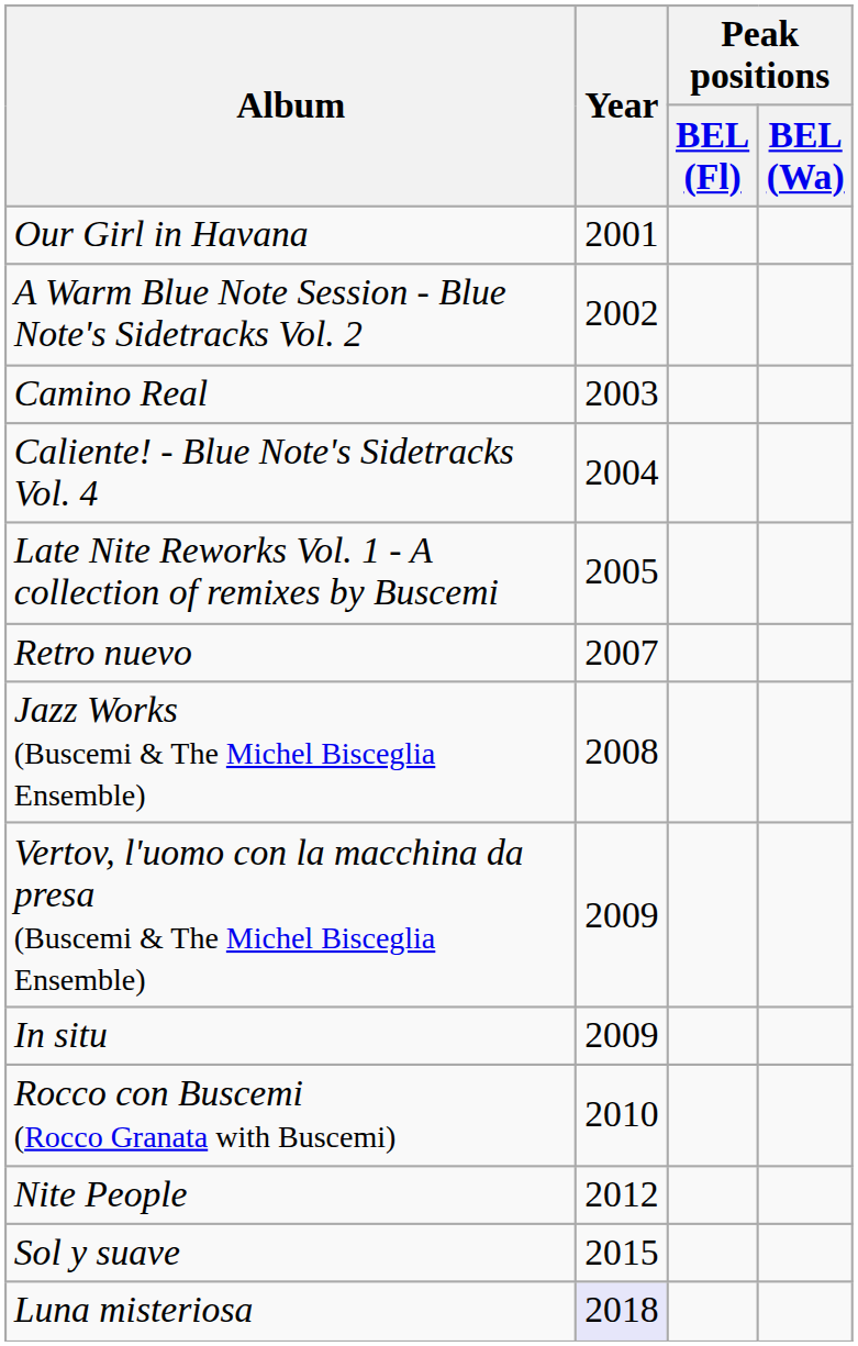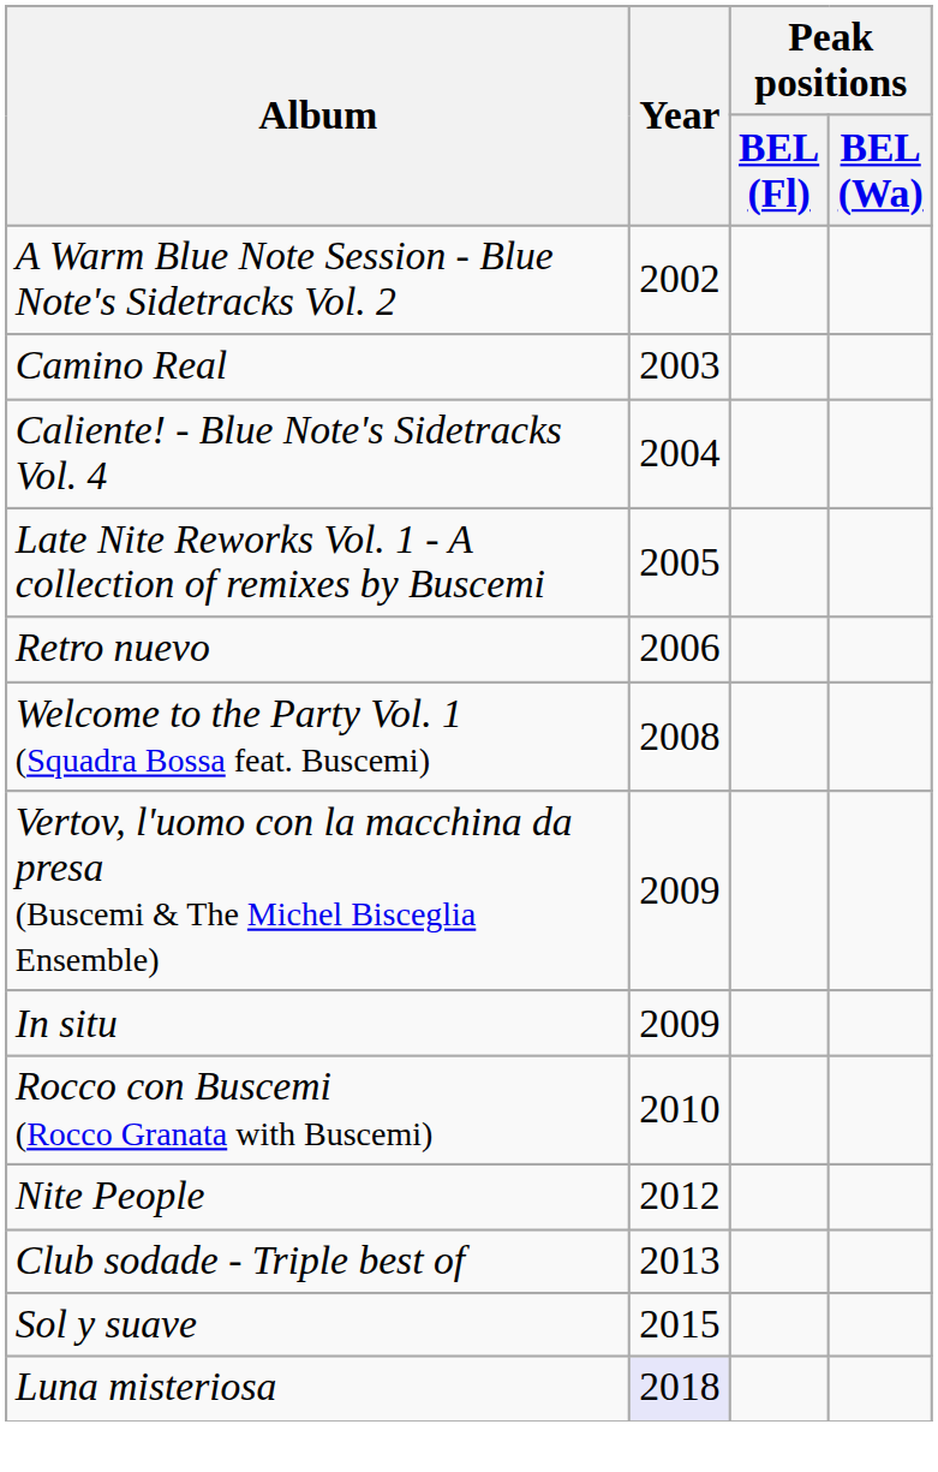 <table class="wikitable">
 <tr>
 <th rowspan="2" style="text-align:center; width:240px;">Album</th>
 <th rowspan="2" style="text-align:center; width:10px;">Year</th>
 <th colspan="2" style="text-align:center; width:20px;">Peak <br>positions</th>
 </tr>
 <tr>
 <th><a href='#'>BEL<br>(Fl)</a><br></th>
 <th><a href='#'>BEL<br>(Wa)</a><br></th>
-</tr>
-<tr>
-<td align="left"><em>Our Girl in Havana</em></td>
-<td>2001</td>
-<td></td>
-<td></td>
 </tr>
 <tr>
 <td align="left"><em>A Warm Blue Note Session - Blue Note's Sidetracks Vol. 2</em></td>
 <td>2002</td>
 <td></td>
 <td></td>
 </tr>
 <tr>
 <td align="left"><em>Camino Real</em></td>
 <td>2003</td>
 <td></td>
 <td></td>
 </tr>
 <tr>
 <td align="left"><em>Caliente! - Blue Note's Sidetracks Vol. 4</em></td>
 <td>2004</td>
 <td></td>
 <td></td>
 </tr>
 <tr>
 <td align="left"><em>Late Nite Reworks Vol. 1 - A collection of remixes by Buscemi</em></td>
 <td>2005</td>
 <td></td>
 <td></td>
 </tr>
 <tr>
 <td align="left"><em>Retro nuevo</em></td>
-<td>2007</td>
+<td>2006</td>
 <td></td>
 <td></td>
 </tr>
 <tr>
-<td align="left"><em>Jazz Works</em> <br><small>(Buscemi & The <a href='#'>Michel Bisceglia</a> Ensemble)</small></td>
+<td align="left"><em>Welcome to the Party Vol. 1</em> <br><small>(<a href='#'>Squadra Bossa</a> feat. Buscemi)</small></td>
 <td>2008</td>
 <td></td>
 <td></td>
 </tr>
 <tr>
 <td align="left"><em>Vertov, l'uomo con la macchina da presa</em> <br><small>(Buscemi & The <a href='#'>Michel Bisceglia</a> Ensemble)</small></td>
 <td>2009</td>
 <td></td>
 <td></td>
 </tr>
 <tr>
 <td align="left"><em>In situ</em></td>
 <td>2009</td>
 <td></td>
 <td></td>
 </tr>
 <tr>
 <td align="left"><em>Rocco con Buscemi</em> <br><small>(<a href='#'>Rocco Granata</a> with Buscemi)</small></td>
 <td>2010</td>
 <td></td>
 <td></td>
 </tr>
 <tr>
 <td align="left"><em>Nite People</em></td>
 <td>2012</td>
 <td></td>
 <td></td>
 </tr>
 <tr>
+<td align="left"><em>Club sodade - Triple best of</em></td>
+<td>2013</td>
+<td></td>
+<td></td>
+</tr>
+<tr>
 <td align="left"><em>Sol y suave</em></td>
 <td>2015</td>
 <td></td>
 <td></td>
 </tr>
 <tr>
 <td align="left"><em>Luna misteriosa</em></td>
 <td style="background: lavender;">2018</td>
 <td></td>
 <td></td>
 </tr>
 </table>
